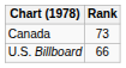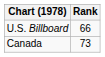 <table class="wikitable">
 <tr>
 <th align="left">Chart (1978)</th>
 <th style="text-align:center;">Rank</th>
 </tr>
 <tr>
+<td>U.S. <em>Billboard</em></td>
+<td style="text-align:center;">66</td>
+</tr>
+<tr>
 <td>Canada</td>
 <td style="text-align:center;">73</td>
 </tr>
-<tr>
-<td>U.S. <em>Billboard</em></td>
-<td style="text-align:center;">66</td>
-</tr>
 </table>
